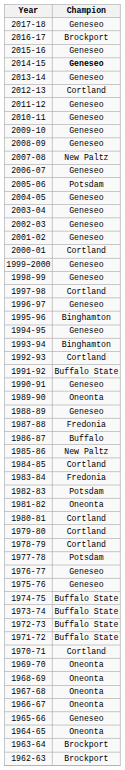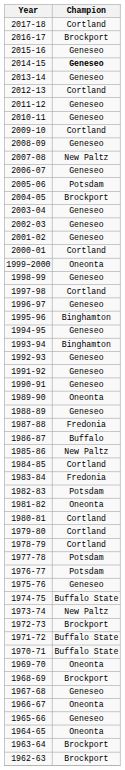 <table class="wikitable" style="text-align:center" cellpadding=2 cellspacing=2>
 <tr>
 <th colspan=2>Year</th>
 <th>Champion</th>
 </tr>
 <tr>
 <td colspan=2>2017-18</td>
-<td>Geneseo</td>
+<td>Cortland</td>
 </tr>
 <tr>
 <td colspan=2>2016-17</td>
 <td>Brockport</td>
 </tr>
 <tr>
 <td colspan=2>2015-16</td>
 <td>Geneseo</td>
 </tr>
 <tr>
 <td colspan=2>2014-15</td>
 <td><strong>Geneseo</strong></td>
 </tr>
 <tr>
 <td colspan=2>2013-14</td>
 <td>Geneseo</td>
 </tr>
 <tr>
 <td colspan=2>2012-13</td>
 <td>Cortland</td>
 </tr>
 <tr>
 <td colspan=2>2011-12</td>
 <td>Geneseo</td>
 </tr>
 <tr>
 <td colspan=2>2010-11</td>
 <td>Geneseo</td>
 </tr>
 <tr>
 <td colspan=2>2009-10</td>
-<td>Geneseo</td>
+<td>Cortland</td>
 </tr>
 <tr>
 <td colspan=2>2008-09</td>
 <td>Geneseo</td>
 </tr>
 <tr>
 <td colspan=2>2007-08</td>
 <td>New Paltz</td>
 </tr>
 <tr>
 <td colspan=2>2006-07</td>
 <td>Geneseo</td>
 </tr>
 <tr>
 <td colspan=2>2005-06</td>
 <td>Potsdam</td>
 </tr>
 <tr>
 <td colspan=2>2004-05</td>
-<td>Geneseo</td>
+<td>Brockport</td>
 </tr>
 <tr>
 <td colspan=2>2003-04</td>
 <td>Geneseo</td>
 </tr>
 <tr>
 <td colspan=2>2002-03</td>
 <td>Geneseo</td>
 </tr>
 <tr>
 <td colspan=2>2001-02</td>
 <td>Geneseo</td>
 </tr>
 <tr>
 <td colspan=2>2000-01</td>
 <td>Cortland</td>
 </tr>
 <tr>
 <td colspan=2>1999–2000</td>
-<td>Geneseo</td>
+<td>Oneonta</td>
 </tr>
 <tr>
 <td colspan=2>1998-99</td>
 <td>Geneseo</td>
 </tr>
 <tr>
 <td colspan=2>1997-98</td>
 <td>Cortland</td>
 </tr>
 <tr>
 <td colspan=2>1996-97</td>
 <td>Geneseo</td>
 </tr>
 <tr>
 <td colspan=2>1995-96</td>
 <td>Binghamton</td>
 </tr>
 <tr>
 <td colspan=2>1994-95</td>
 <td>Geneseo</td>
 </tr>
 <tr>
 <td colspan=2>1993-94</td>
 <td>Binghamton</td>
 </tr>
 <tr>
 <td colspan=2>1992-93</td>
-<td>Cortland</td>
+<td>Geneseo</td>
 </tr>
 <tr>
 <td colspan=2>1991-92</td>
-<td>Buffalo State</td>
+<td>Geneseo</td>
 </tr>
 <tr>
 <td colspan=2>1990-91</td>
 <td>Geneseo</td>
 </tr>
 <tr>
 <td colspan=2>1989-90</td>
 <td>Oneonta</td>
 </tr>
 <tr>
 <td colspan=2>1988-89</td>
 <td>Geneseo</td>
 </tr>
 <tr>
 <td colspan=2>1987-88</td>
 <td>Fredonia</td>
 </tr>
 <tr>
 <td colspan=2>1986-87</td>
 <td>Buffalo</td>
 </tr>
 <tr>
 <td colspan=2>1985-86</td>
 <td>New Paltz</td>
 </tr>
 <tr>
 <td colspan=2>1984-85</td>
 <td>Cortland</td>
 </tr>
 <tr>
 <td colspan=2>1983-84</td>
 <td>Fredonia</td>
 </tr>
 <tr>
 <td colspan=2>1982-83</td>
 <td>Potsdam</td>
 </tr>
 <tr>
 <td colspan=2>1981-82</td>
 <td>Oneonta</td>
 </tr>
 <tr>
 <td colspan=2>1980-81</td>
 <td>Cortland</td>
 </tr>
 <tr>
 <td colspan=2>1979-80</td>
 <td>Cortland</td>
 </tr>
 <tr>
 <td colspan=2>1978-79</td>
 <td>Cortland</td>
 </tr>
 <tr>
 <td colspan=2>1977-78</td>
 <td>Potsdam</td>
 </tr>
 <tr>
 <td colspan=2>1976-77</td>
-<td>Geneseo</td>
+<td>Potsdam</td>
 </tr>
 <tr>
 <td colspan=2>1975-76</td>
 <td>Geneseo</td>
 </tr>
 <tr>
 <td colspan=2>1974-75</td>
 <td>Buffalo State</td>
 </tr>
 <tr>
 <td colspan=2>1973-74</td>
-<td>Buffalo State</td>
+<td>New Paltz</td>
 </tr>
 <tr>
 <td colspan=2>1972-73</td>
-<td>Buffalo State</td>
+<td>Brockport</td>
 </tr>
 <tr>
 <td colspan=2>1971-72</td>
 <td>Buffalo State</td>
 </tr>
 <tr>
 <td colspan=2>1970-71</td>
-<td>Cortland</td>
+<td>Buffalo State</td>
 </tr>
 <tr>
 <td colspan=2>1969-70</td>
 <td>Oneonta</td>
 </tr>
 <tr>
 <td colspan=2>1968-69</td>
-<td>Oneonta</td>
+<td>Brockport</td>
 </tr>
 <tr>
 <td colspan=2>1967-68</td>
-<td>Oneonta</td>
+<td>Geneseo</td>
 </tr>
 <tr>
 <td colspan=2>1966-67</td>
 <td>Oneonta</td>
 </tr>
 <tr>
 <td colspan=2>1965-66</td>
 <td>Geneseo</td>
 </tr>
 <tr>
 <td colspan=2>1964-65</td>
 <td>Oneonta</td>
 </tr>
 <tr>
 <td colspan=2>1963-64</td>
 <td>Brockport</td>
 </tr>
 <tr>
 <td colspan=2>1962-63</td>
 <td>Brockport</td>
 </tr>
 <tr>
 </tr>
 </table>
